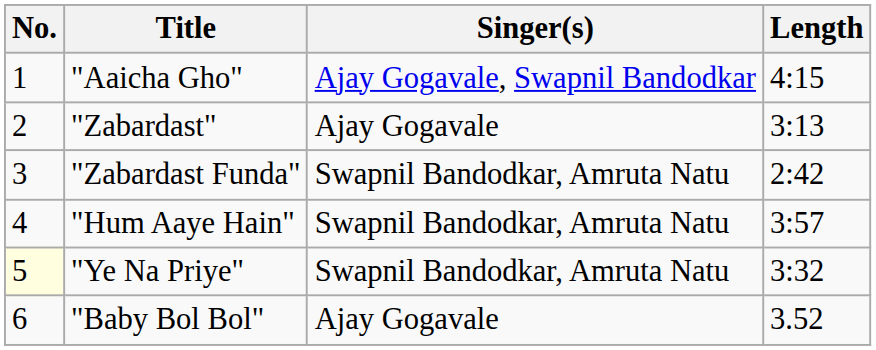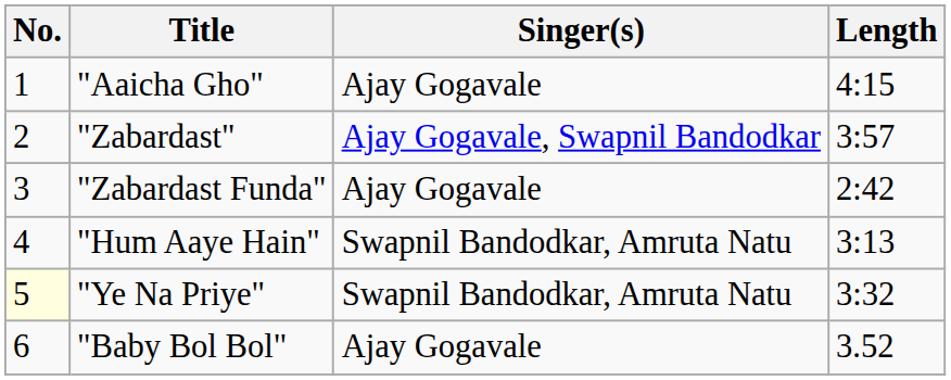 <table class="wikitable">
 <tr>
 <th>No.</th>
 <th>Title</th>
 <th>Singer(s)</th>
 <th>Length</th>
 </tr>
 <tr>
 <td>1</td>
 <td>"Aaicha Gho"</td>
-<td><a href='#'>Ajay Gogavale</a>, <a href='#'>Swapnil Bandodkar</a></td>
+<td>Ajay Gogavale</td>
 <td>4:15</td>
 </tr>
 <tr>
 <td>2</td>
 <td>"Zabardast"</td>
-<td>Ajay Gogavale</td>
-<td>3:13</td>
+<td><a href='#'>Ajay Gogavale</a>, <a href='#'>Swapnil Bandodkar</a></td>
+<td>3:57</td>
 </tr>
 <tr>
 <td>3</td>
 <td>"Zabardast Funda"</td>
-<td>Swapnil Bandodkar, Amruta Natu</td>
+<td>Ajay Gogavale</td>
 <td>2:42</td>
 </tr>
 <tr>
 <td>4</td>
 <td>"Hum Aaye Hain"</td>
 <td>Swapnil Bandodkar, Amruta Natu</td>
-<td>3:57</td>
+<td>3:13</td>
 </tr>
 <tr>
 <td style="background: lightyellow;">5</td>
 <td>"Ye Na Priye"</td>
 <td>Swapnil Bandodkar, Amruta Natu</td>
 <td>3:32</td>
 </tr>
 <tr>
 <td>6</td>
 <td>"Baby Bol Bol"</td>
 <td>Ajay Gogavale</td>
 <td>3.52</td>
 </tr>
 </table>
